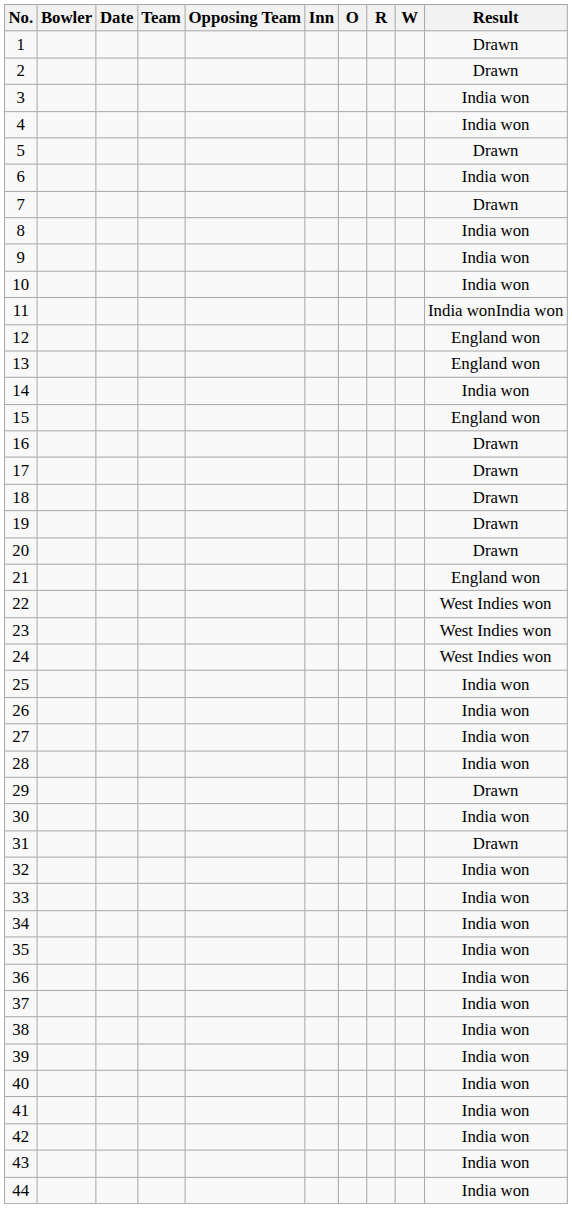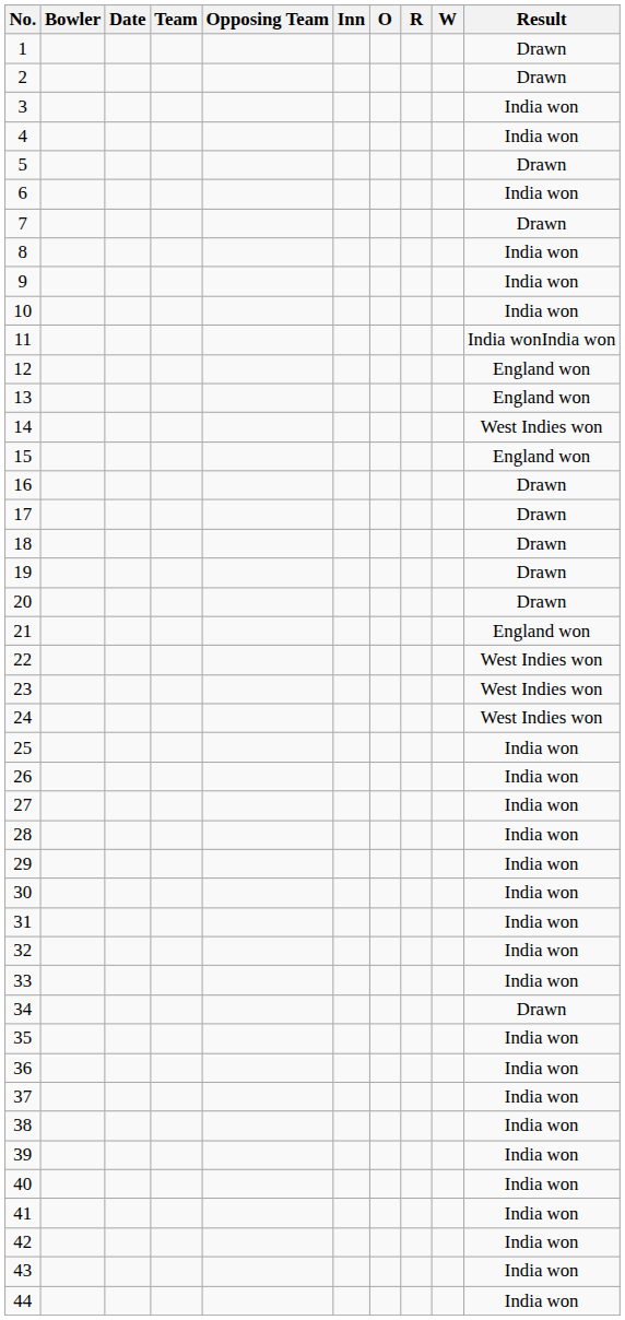 <table class="wikitable sortable" style="text-align:center">
 <tr>
 <th>No.</th>
 <th>Bowler</th>
 <th>Date</th>
 <th>Team</th>
 <th>Opposing Team</th>
 <th scope="col" style="width:20px;">Inn</th>
 <th scope="col" style="width:20px;">O</th>
 <th scope="col" style="width:20px;">R</th>
 <th scope="col" style="width:20px;">W</th>
 <th>Result</th>
 </tr>
 <tr>
 <td>1</td>
 <td></td>
 <td></td>
 <td></td>
 <td></td>
 <td></td>
 <td></td>
 <td></td>
 <td></td>
 <td>Drawn</td>
 </tr>
 <tr>
 <td>2</td>
 <td></td>
 <td></td>
 <td></td>
 <td></td>
 <td></td>
 <td></td>
 <td></td>
 <td></td>
 <td>Drawn</td>
 </tr>
 <tr>
 <td>3</td>
 <td></td>
 <td></td>
 <td></td>
 <td></td>
 <td></td>
 <td></td>
 <td></td>
 <td></td>
 <td>India won</td>
 </tr>
 <tr>
 <td>4</td>
 <td></td>
 <td></td>
 <td></td>
 <td></td>
 <td></td>
 <td></td>
 <td></td>
 <td></td>
 <td>India won</td>
 </tr>
 <tr>
 <td>5</td>
 <td></td>
 <td></td>
 <td></td>
 <td></td>
 <td></td>
 <td></td>
 <td></td>
 <td></td>
 <td>Drawn</td>
 </tr>
 <tr>
 <td>6</td>
 <td></td>
 <td></td>
 <td></td>
 <td></td>
 <td></td>
 <td></td>
 <td></td>
 <td></td>
 <td>India won</td>
 </tr>
 <tr>
 <td>7</td>
 <td></td>
 <td></td>
 <td></td>
 <td></td>
 <td></td>
 <td></td>
 <td></td>
 <td></td>
 <td>Drawn</td>
 </tr>
 <tr>
 <td>8</td>
 <td></td>
 <td></td>
 <td></td>
 <td></td>
 <td></td>
 <td></td>
 <td></td>
 <td></td>
 <td>India won</td>
 </tr>
 <tr>
 <td>9</td>
 <td></td>
 <td></td>
 <td></td>
 <td></td>
 <td></td>
 <td></td>
 <td></td>
 <td></td>
 <td>India won</td>
 </tr>
 <tr>
 <td>10</td>
 <td></td>
 <td></td>
 <td></td>
 <td></td>
 <td></td>
 <td></td>
 <td></td>
 <td></td>
 <td>India won</td>
 </tr>
 <tr>
 <td>11</td>
 <td></td>
 <td></td>
 <td></td>
 <td></td>
 <td></td>
 <td></td>
 <td></td>
 <td></td>
 <td>India wonIndia won</td>
 </tr>
 <tr>
 <td>12</td>
 <td></td>
 <td></td>
 <td></td>
 <td></td>
 <td></td>
 <td></td>
 <td></td>
 <td></td>
 <td>England won</td>
 </tr>
 <tr>
 <td>13</td>
 <td></td>
 <td></td>
 <td></td>
 <td></td>
 <td></td>
 <td></td>
 <td></td>
 <td></td>
 <td>England won</td>
 </tr>
 <tr>
 <td>14</td>
 <td></td>
 <td></td>
 <td></td>
 <td></td>
 <td></td>
 <td></td>
 <td></td>
 <td></td>
-<td>India won</td>
+<td>West Indies won</td>
 </tr>
 <tr>
 <td>15</td>
 <td></td>
 <td></td>
 <td></td>
 <td></td>
 <td></td>
 <td></td>
 <td></td>
 <td></td>
 <td>England won</td>
 </tr>
 <tr>
 <td>16</td>
 <td></td>
 <td></td>
 <td></td>
 <td></td>
 <td></td>
 <td></td>
 <td></td>
 <td></td>
 <td>Drawn</td>
 </tr>
 <tr>
 <td>17</td>
 <td></td>
 <td></td>
 <td></td>
 <td></td>
 <td></td>
 <td></td>
 <td></td>
 <td></td>
 <td>Drawn</td>
 </tr>
 <tr>
 <td>18</td>
 <td></td>
 <td></td>
 <td></td>
 <td></td>
 <td></td>
 <td></td>
 <td></td>
 <td></td>
 <td>Drawn</td>
 </tr>
 <tr>
 <td>19</td>
 <td></td>
 <td></td>
 <td></td>
 <td></td>
 <td></td>
 <td></td>
 <td></td>
 <td></td>
 <td>Drawn</td>
 </tr>
 <tr>
 <td>20</td>
 <td></td>
 <td></td>
 <td></td>
 <td></td>
 <td></td>
 <td></td>
 <td></td>
 <td></td>
 <td>Drawn</td>
 </tr>
 <tr>
 <td>21</td>
 <td></td>
 <td></td>
 <td></td>
 <td></td>
 <td></td>
 <td></td>
 <td></td>
 <td></td>
 <td>England won</td>
 </tr>
 <tr>
 <td>22</td>
 <td></td>
 <td></td>
 <td></td>
 <td></td>
 <td></td>
 <td></td>
 <td></td>
 <td></td>
 <td>West Indies won</td>
 </tr>
 <tr>
 <td>23</td>
 <td></td>
 <td></td>
 <td></td>
 <td></td>
 <td></td>
 <td></td>
 <td></td>
 <td></td>
 <td>West Indies won</td>
 </tr>
 <tr>
 <td>24</td>
 <td></td>
 <td></td>
 <td></td>
 <td></td>
 <td></td>
 <td></td>
 <td></td>
 <td></td>
 <td>West Indies won</td>
 </tr>
 <tr>
 <td>25</td>
 <td></td>
 <td></td>
 <td></td>
 <td></td>
 <td></td>
 <td></td>
 <td></td>
 <td></td>
 <td>India won</td>
 </tr>
 <tr>
 <td>26</td>
 <td></td>
 <td></td>
 <td></td>
 <td></td>
 <td></td>
 <td></td>
 <td></td>
 <td></td>
 <td>India won</td>
 </tr>
 <tr>
 <td>27</td>
 <td></td>
 <td></td>
 <td></td>
 <td></td>
 <td></td>
 <td></td>
 <td></td>
 <td></td>
 <td>India won</td>
 </tr>
 <tr>
 <td>28</td>
 <td></td>
 <td></td>
 <td></td>
 <td></td>
 <td></td>
 <td></td>
 <td></td>
 <td></td>
 <td>India won</td>
 </tr>
 <tr>
 <td>29</td>
 <td></td>
 <td></td>
 <td></td>
 <td></td>
 <td></td>
 <td></td>
 <td></td>
 <td></td>
-<td>Drawn</td>
+<td>India won</td>
 </tr>
 <tr>
 <td>30</td>
 <td></td>
 <td></td>
 <td></td>
 <td></td>
 <td></td>
 <td></td>
 <td></td>
 <td></td>
 <td>India won</td>
 </tr>
 <tr>
 <td>31</td>
 <td></td>
 <td></td>
 <td></td>
 <td></td>
 <td></td>
 <td></td>
 <td></td>
 <td></td>
-<td>Drawn</td>
+<td>India won</td>
 </tr>
 <tr>
 <td>32</td>
 <td></td>
 <td></td>
 <td></td>
 <td></td>
 <td></td>
 <td></td>
 <td></td>
 <td></td>
 <td>India won</td>
 </tr>
 <tr>
 <td>33</td>
 <td></td>
 <td></td>
 <td></td>
 <td></td>
 <td></td>
 <td></td>
 <td></td>
 <td></td>
 <td>India won</td>
 </tr>
 <tr>
 <td>34</td>
 <td></td>
 <td></td>
 <td></td>
 <td></td>
 <td></td>
 <td></td>
 <td></td>
 <td></td>
-<td>India won</td>
+<td>Drawn</td>
 </tr>
 <tr>
 <td>35</td>
 <td></td>
 <td></td>
 <td></td>
 <td></td>
 <td></td>
 <td></td>
 <td></td>
 <td></td>
 <td>India won</td>
 </tr>
 <tr>
 <td>36</td>
 <td></td>
 <td></td>
 <td></td>
 <td></td>
 <td></td>
 <td></td>
 <td></td>
 <td></td>
 <td>India won</td>
 </tr>
 <tr>
 <td>37</td>
 <td></td>
 <td></td>
 <td></td>
 <td></td>
 <td></td>
 <td></td>
 <td></td>
 <td></td>
 <td>India won</td>
 </tr>
 <tr>
 <td>38</td>
 <td></td>
 <td></td>
 <td></td>
 <td></td>
 <td></td>
 <td></td>
 <td></td>
 <td></td>
 <td>India won</td>
 </tr>
 <tr>
 <td>39</td>
 <td></td>
 <td></td>
 <td></td>
 <td></td>
 <td></td>
 <td></td>
 <td></td>
 <td></td>
 <td>India won</td>
 </tr>
 <tr>
 <td>40</td>
 <td></td>
 <td></td>
 <td></td>
 <td></td>
 <td></td>
 <td></td>
 <td></td>
 <td></td>
 <td>India won</td>
 </tr>
 <tr>
 <td>41</td>
 <td></td>
 <td></td>
 <td></td>
 <td></td>
 <td></td>
 <td></td>
 <td></td>
 <td></td>
 <td>India won</td>
 </tr>
 <tr>
 <td>42</td>
 <td></td>
 <td></td>
 <td></td>
 <td></td>
 <td></td>
 <td></td>
 <td></td>
 <td></td>
 <td>India won</td>
 </tr>
 <tr>
 <td>43</td>
 <td></td>
 <td></td>
 <td></td>
 <td></td>
 <td></td>
 <td></td>
 <td></td>
 <td></td>
 <td>India won</td>
 </tr>
 <tr>
 <td>44</td>
 <td></td>
 <td></td>
 <td></td>
 <td></td>
 <td></td>
 <td></td>
 <td></td>
 <td></td>
 <td>India won</td>
 </tr>
 </table>
